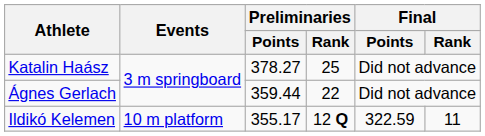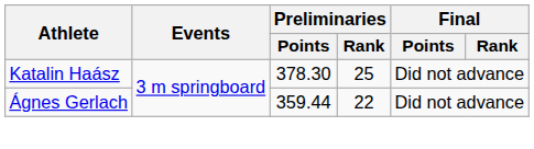 <table class=wikitable style="font-size:90%">
 <tr>
 <th rowspan="2">Athlete</th>
 <th rowspan="2">Events</th>
 <th colspan="2">Preliminaries</th>
 <th colspan="2">Final</th>
 </tr>
 <tr style="font-size:95%">
 <th>Points</th>
 <th>Rank</th>
 <th>Points</th>
 <th>Rank</th>
 </tr>
 <tr align=center>
 <td align=left><a href='#'>Katalin Haász</a></td>
 <td align=left rowspan=2><a href='#'>3 m springboard</a></td>
-<td>378.27</td>
+<td>378.30</td>
 <td>25</td>
 <td colspan=2>Did not advance</td>
 </tr>
 <tr align=center>
 <td align=left><a href='#'>Ágnes Gerlach</a></td>
 <td>359.44</td>
 <td>22</td>
 <td colspan=2>Did not advance</td>
 </tr>
-<tr align=center>
-<td align=left><a href='#'>Ildikó Kelemen</a></td>
-<td align=left><a href='#'>10 m platform</a></td>
-<td>355.17</td>
-<td>12 <strong>Q</strong></td>
-<td>322.59</td>
-<td>11</td>
-</tr>
 </table>
